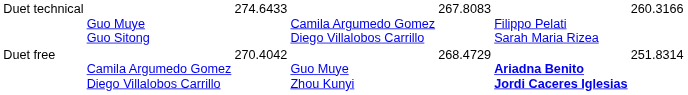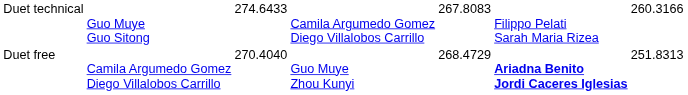 <table>
 <tr valign="top">
 <td>Duet technical</td>
 <td><br><a href='#'>Guo Muye</a><br><a href='#'>Guo Sitong</a></td>
 <td>274.6433</td>
 <td><br><a href='#'>Camila Argumedo Gomez</a><br><a href='#'>Diego Villalobos Carrillo</a></td>
 <td>267.8083</td>
 <td><br><a href='#'>Filippo Pelati</a><br><a href='#'>Sarah Maria Rizea</a></td>
 <td>260.3166</td>
 </tr>
 <tr valign="top">
 <td>Duet free</td>
 <td><br><a href='#'>Camila Argumedo Gomez</a><br><a href='#'>Diego Villalobos Carrillo</a></td>
-<td>270.4042</td>
+<td>270.4040</td>
 <td><br><a href='#'>Guo Muye</a><br><a href='#'>Zhou Kunyi</a></td>
 <td>268.4729</td>
 <td><strong><br><a href='#'>Ariadna Benito</a><br><a href='#'>Jordi Caceres Iglesias</a></strong></td>
-<td>251.8314</td>
+<td>251.8313</td>
 </tr>
 </table>
